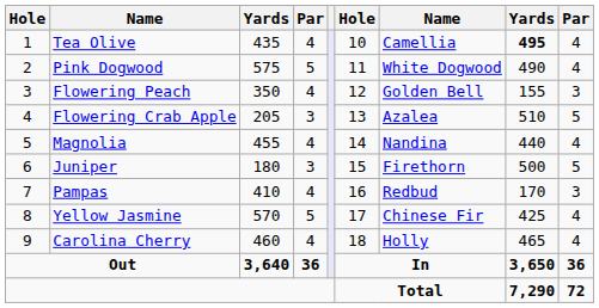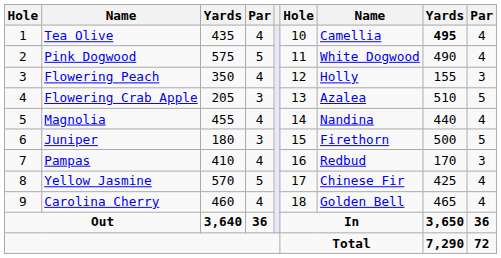 <table class=wikitable style="text-align: center">
 <tr>
 <th>Hole</th>
 <th>Name</th>
 <th>Yards</th>
 <th>Par</th>
 <th></th>
 <th>Hole</th>
 <th>Name</th>
 <th>Yards</th>
 <th>Par</th>
 </tr>
 <tr>
 <td>1</td>
 <td align=left><a href='#'>Tea Olive</a></td>
 <td>435</td>
 <td>4</td>
 <td rowspan=10 style="background:#E6E8FA;"></td>
 <td>10</td>
 <td align=left><a href='#'>Camellia</a></td>
 <td><strong>495</strong></td>
 <td>4</td>
 </tr>
 <tr>
 <td>2</td>
 <td align=left><a href='#'>Pink Dogwood</a></td>
 <td>575</td>
 <td>5</td>
 <td>11</td>
 <td align=left><a href='#'>White Dogwood</a></td>
 <td>490</td>
 <td>4</td>
 </tr>
 <tr>
 <td>3</td>
 <td align=left><a href='#'>Flowering Peach</a></td>
 <td>350</td>
 <td>4</td>
 <td>12</td>
-<td align=left><a href='#'>Golden Bell</a></td>
+<td align=left><a href='#'>Holly</a></td>
 <td>155</td>
 <td>3</td>
 </tr>
 <tr>
 <td>4</td>
 <td align=left><a href='#'>Flowering Crab Apple</a></td>
 <td>205</td>
 <td>3</td>
 <td>13</td>
 <td align=left><a href='#'>Azalea</a></td>
 <td>510</td>
 <td>5</td>
 </tr>
 <tr>
 <td>5</td>
 <td align=left><a href='#'>Magnolia</a></td>
 <td>455</td>
 <td>4</td>
 <td>14</td>
 <td align=left><a href='#'>Nandina</a></td>
 <td>440</td>
 <td>4</td>
 </tr>
 <tr>
 <td>6</td>
 <td align=left><a href='#'>Juniper</a></td>
 <td>180</td>
 <td>3</td>
 <td>15</td>
 <td align=left><a href='#'>Firethorn</a></td>
 <td>500</td>
 <td>5</td>
 </tr>
 <tr>
 <td>7</td>
 <td align=left><a href='#'>Pampas</a></td>
 <td>410</td>
 <td>4</td>
 <td>16</td>
 <td align=left><a href='#'>Redbud</a></td>
 <td>170</td>
 <td>3</td>
 </tr>
 <tr>
 <td>8</td>
 <td align=left><a href='#'>Yellow Jasmine</a></td>
 <td>570</td>
 <td>5</td>
 <td>17</td>
 <td align=left><a href='#'>Chinese Fir</a></td>
 <td>425</td>
 <td>4</td>
 </tr>
 <tr>
 <td>9</td>
 <td align=left><a href='#'>Carolina Cherry</a></td>
 <td>460</td>
 <td>4</td>
 <td>18</td>
-<td align=left><a href='#'>Holly</a></td>
+<td align=left><a href='#'>Golden Bell</a></td>
 <td>465</td>
 <td>4</td>
 </tr>
 <tr>
 <td colspan=2><strong>Out</strong></td>
 <td><strong>3,640</strong></td>
 <td><strong>36</strong></td>
 <td colspan=2><strong>In</strong></td>
 <td><strong>3,650</strong></td>
 <td><strong>36</strong></td>
 </tr>
 <tr>
 <td colspan=5 align=left><small></small></td>
 <td colspan=2><strong>Total</strong></td>
 <td><strong>7,290</strong></td>
 <td><strong>72</strong></td>
 </tr>
 </table>
